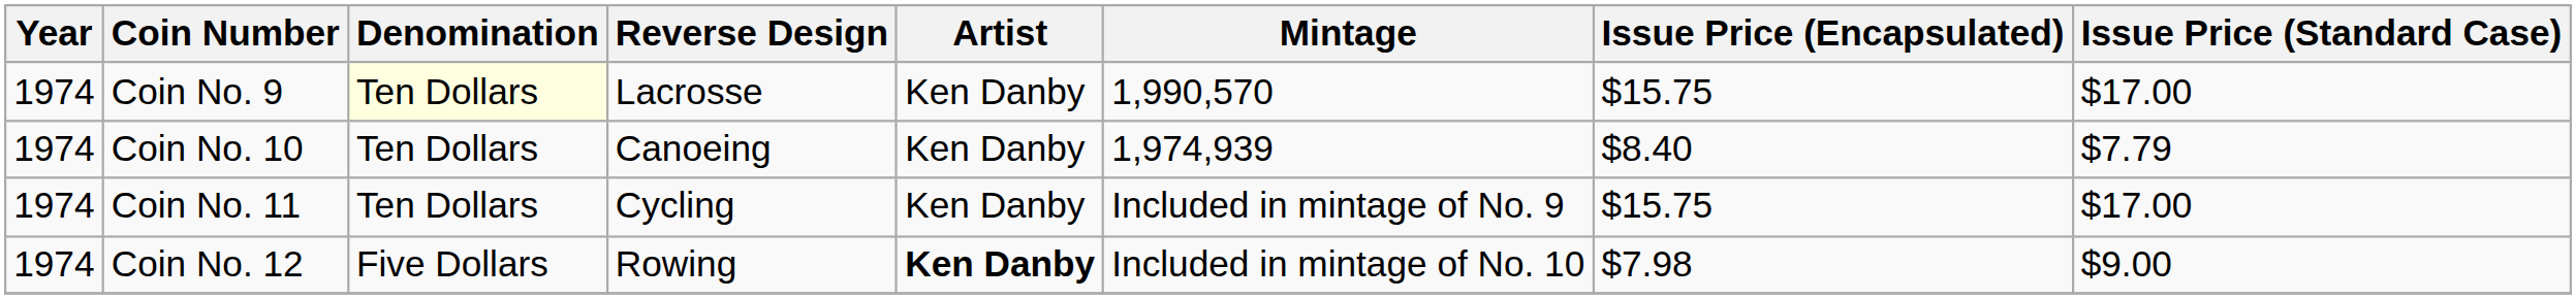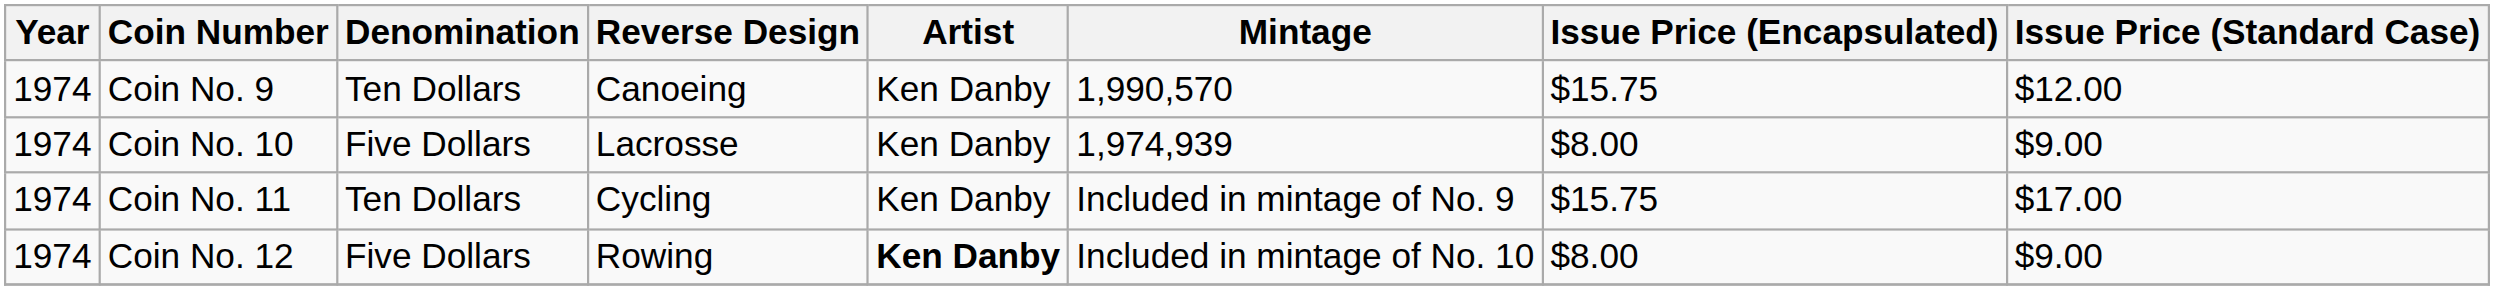 <table class="wikitable">
 <tr>
 <th>Year</th>
 <th>Coin Number</th>
 <th>Denomination</th>
 <th>Reverse Design</th>
 <th>Artist</th>
 <th>Mintage</th>
 <th>Issue Price (Encapsulated)</th>
 <th>Issue Price (Standard Case)</th>
 </tr>
 <tr>
 <td>1974</td>
 <td>Coin No. 9</td>
-<td style="background: lightyellow;">Ten Dollars</td>
-<td>Lacrosse</td>
+<td>Ten Dollars</td>
+<td>Canoeing</td>
 <td>Ken Danby</td>
 <td>1,990,570</td>
 <td>$15.75</td>
-<td>$17.00</td>
+<td>$12.00</td>
 </tr>
 <tr>
 <td>1974</td>
 <td>Coin No. 10</td>
-<td>Ten Dollars</td>
-<td>Canoeing</td>
+<td>Five Dollars</td>
+<td>Lacrosse</td>
 <td>Ken Danby</td>
 <td>1,974,939</td>
-<td>$8.40</td>
-<td>$7.79</td>
+<td>$8.00</td>
+<td>$9.00</td>
 </tr>
 <tr>
 <td>1974</td>
 <td>Coin No. 11</td>
 <td>Ten Dollars</td>
 <td>Cycling</td>
 <td>Ken Danby</td>
 <td>Included in mintage of No. 9</td>
 <td>$15.75</td>
 <td>$17.00</td>
 </tr>
 <tr>
 <td>1974</td>
 <td>Coin No. 12</td>
 <td>Five Dollars</td>
 <td>Rowing</td>
 <td><strong>Ken Danby</strong></td>
 <td>Included in mintage of No. 10</td>
-<td>$7.98</td>
+<td>$8.00</td>
 <td>$9.00</td>
 </tr>
 <tr>
 </tr>
 </table>
